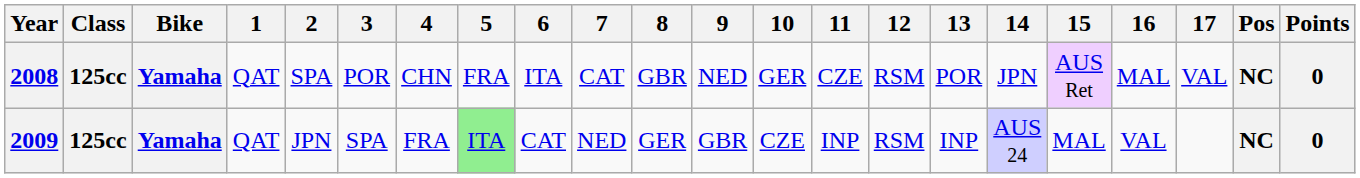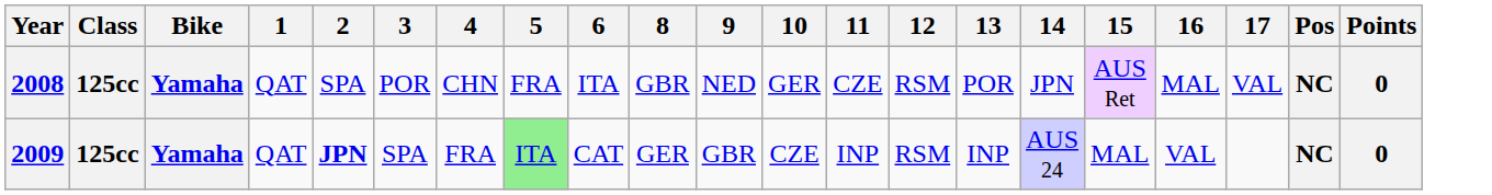 <table class="wikitable" style="text-align:center">
 <tr>
 <th>Year</th>
 <th>Class</th>
 <th>Bike</th>
 <th>1</th>
 <th>2</th>
 <th>3</th>
 <th>4</th>
 <th>5</th>
 <th>6</th>
-<th>7</th>
 <th>8</th>
 <th>9</th>
 <th>10</th>
 <th>11</th>
 <th>12</th>
 <th>13</th>
 <th>14</th>
 <th>15</th>
 <th>16</th>
 <th>17</th>
 <th>Pos</th>
 <th>Points</th>
 </tr>
 <tr>
 <th align="left"><a href='#'>2008</a></th>
 <th align="left">125cc</th>
 <th align="left"><a href='#'>Yamaha</a></th>
 <td><a href='#'>QAT</a></td>
 <td><a href='#'>SPA</a></td>
 <td><a href='#'>POR</a></td>
 <td><a href='#'>CHN</a></td>
 <td><a href='#'>FRA</a></td>
 <td><a href='#'>ITA</a></td>
-<td><a href='#'>CAT</a></td>
 <td><a href='#'>GBR</a></td>
 <td><a href='#'>NED</a></td>
 <td><a href='#'>GER</a></td>
 <td><a href='#'>CZE</a></td>
 <td><a href='#'>RSM</a></td>
 <td><a href='#'>POR</a></td>
 <td><a href='#'>JPN</a></td>
 <td style="background:#EFCFFF;"><a href='#'>AUS</a><br><small>Ret</small></td>
 <td><a href='#'>MAL</a></td>
 <td><a href='#'>VAL</a></td>
 <th>NC</th>
 <th>0</th>
 </tr>
 <tr>
 <th align="left"><a href='#'>2009</a></th>
 <th align="left">125cc</th>
 <th align="left"><a href='#'>Yamaha</a></th>
 <td><a href='#'>QAT</a></td>
-<td><a href='#'>JPN</a></td>
+<td><strong><a href='#'>JPN</a></strong></td>
 <td><a href='#'>SPA</a></td>
 <td><a href='#'>FRA</a></td>
 <td style="background: lightgreen;"><a href='#'>ITA</a></td>
 <td><a href='#'>CAT</a></td>
-<td><a href='#'>NED</a></td>
 <td><a href='#'>GER</a></td>
 <td><a href='#'>GBR</a></td>
 <td><a href='#'>CZE</a></td>
 <td><a href='#'>INP</a></td>
 <td><a href='#'>RSM</a></td>
 <td><a href='#'>INP</a></td>
 <td style="background:#cfcfff;"><a href='#'>AUS</a><br><small>24</small></td>
 <td><a href='#'>MAL</a></td>
 <td><a href='#'>VAL</a></td>
 <td></td>
 <th>NC</th>
 <th>0</th>
 </tr>
 </table>
